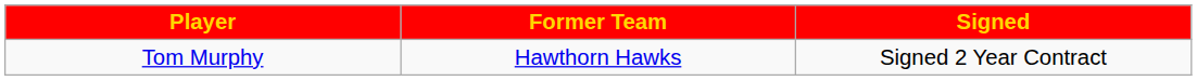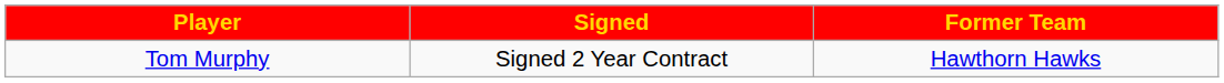 <table class="wikitable sortable sortable">
 <tr>
 <th style="background:red; color:gold; width:20%;">Player</th>
+<th style="background:red; color:gold; width:20%;">Signed</th>
 <th style="background:red; color:gold; width:20%;">Former Team</th>
-<th style="background:red; color:gold; width:20%;">Signed</th>
 </tr>
 <tr style="text-align: center">
 <td><a href='#'>Tom Murphy</a></td>
+<td>Signed 2 Year Contract</td>
 <td><a href='#'>Hawthorn Hawks</a></td>
-<td>Signed 2 Year Contract</td>
 </tr>
 </table>
